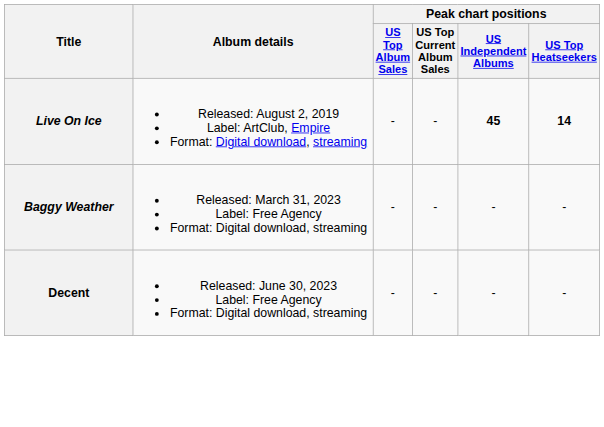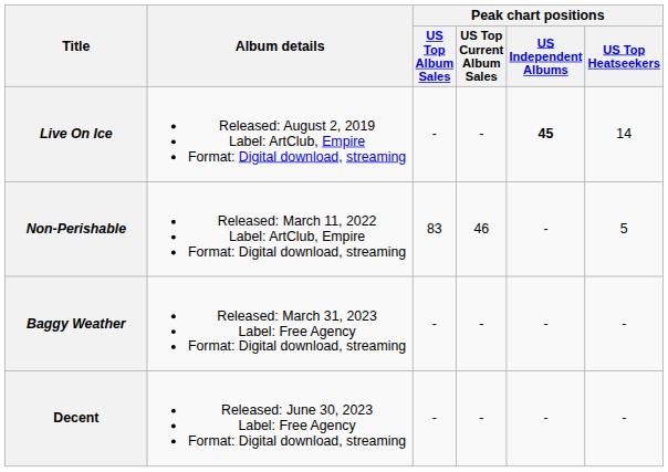 <table class="wikitable plainrowheaders" style="text-align:center;">
 <tr>
 <th rowspan="2" scope="col" style="width:10em;">Title</th>
 <th rowspan="2" scope="col" style="width:19em;">Album details</th>
 <th colspan="4" scope="col">Peak chart positions</th>
 </tr>
 <tr>
 <th scope="col" style="width:3em;font-size:90%;"><a href='#'>US Top Album Sales</a></th>
 <th scope="col" style="width:3em;font-size:90%;">US Top Current Album Sales<br></th>
 <th scope="col" style="width:3em;font-size:90%;"><a href='#'>US Independent Albums</a></th>
 <th scope="col" style="width:3em;font-size:90%;"><a href='#'>US Top Heatseekers</a></th>
 </tr>
 <tr>
 <th scope="row"><em>Live On Ice</em></th>
 <td><br><ul><li>Released: August 2, 2019</li><li>Label: ArtClub, <a href='#'>Empire</a></li><li>Format: <a href='#'>Digital download</a>, <a href='#'>streaming</a></li></ul></td>
 <td>-</td>
 <td>-</td>
 <td><strong>45</strong></td>
-<td><strong>14</strong></td>
+<td>14</td>
+</tr>
+<tr>
+<th scope="row"><em>Non-Perishable</em></th>
+<td><br><ul><li>Released: March 11, 2022</li><li>Label: ArtClub, Empire</li><li>Format: Digital download, streaming</li></ul></td>
+<td>83</td>
+<td>46</td>
+<td>-</td>
+<td>5</td>
 </tr>
 <tr>
 <th scope="row"><em>Baggy Weather</em> <br></th>
 <td><br><ul><li>Released: March 31, 2023</li><li>Label: Free Agency</li><li>Format: Digital download, streaming</li></ul></td>
 <td>-</td>
 <td>-</td>
 <td>-</td>
 <td>-</td>
 </tr>
 <tr>
 <th scope="row"><strong>Decent<em>  <br></th>
 <td><br><ul><li>Released: June 30, 2023</li><li>Label: Free Agency</li><li>Format: Digital download, streaming</li></ul></td>
 <td>-</td>
 <td>-</td>
 <td>-</td>
 <td>-</td>
 </tr>
 </table>
